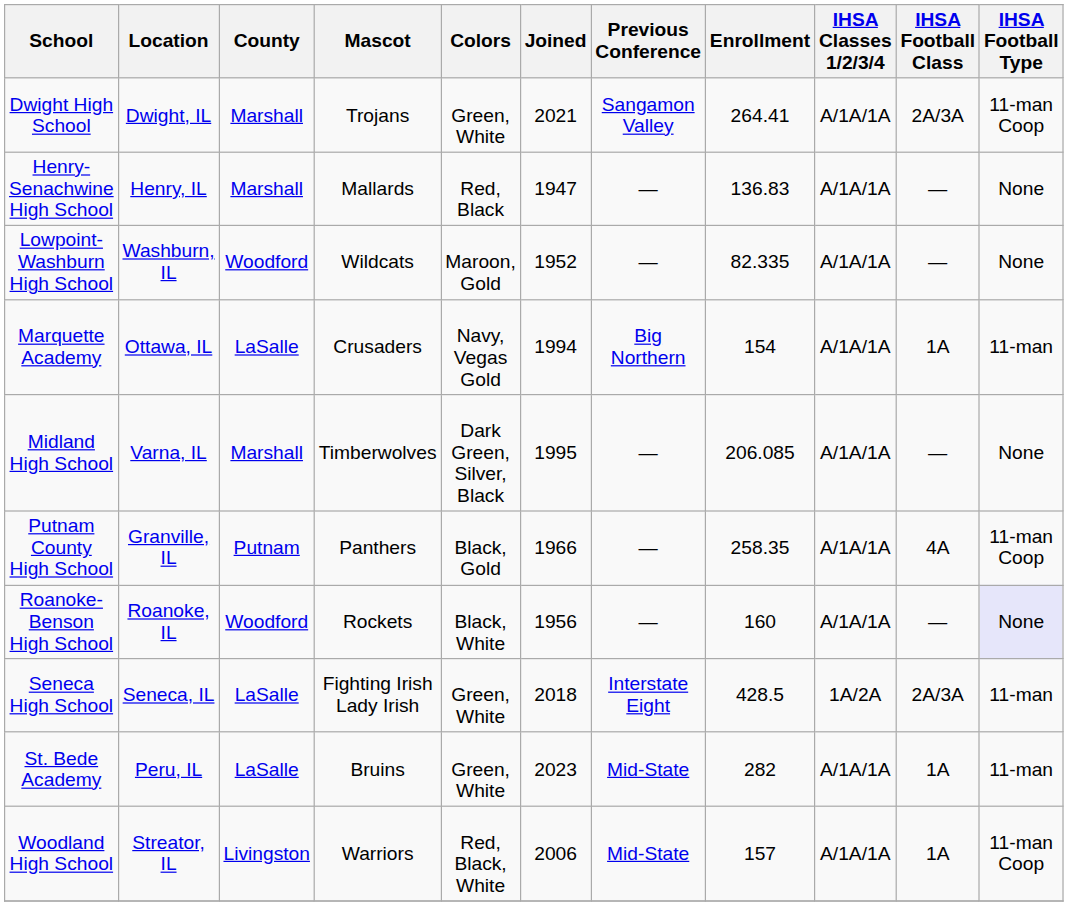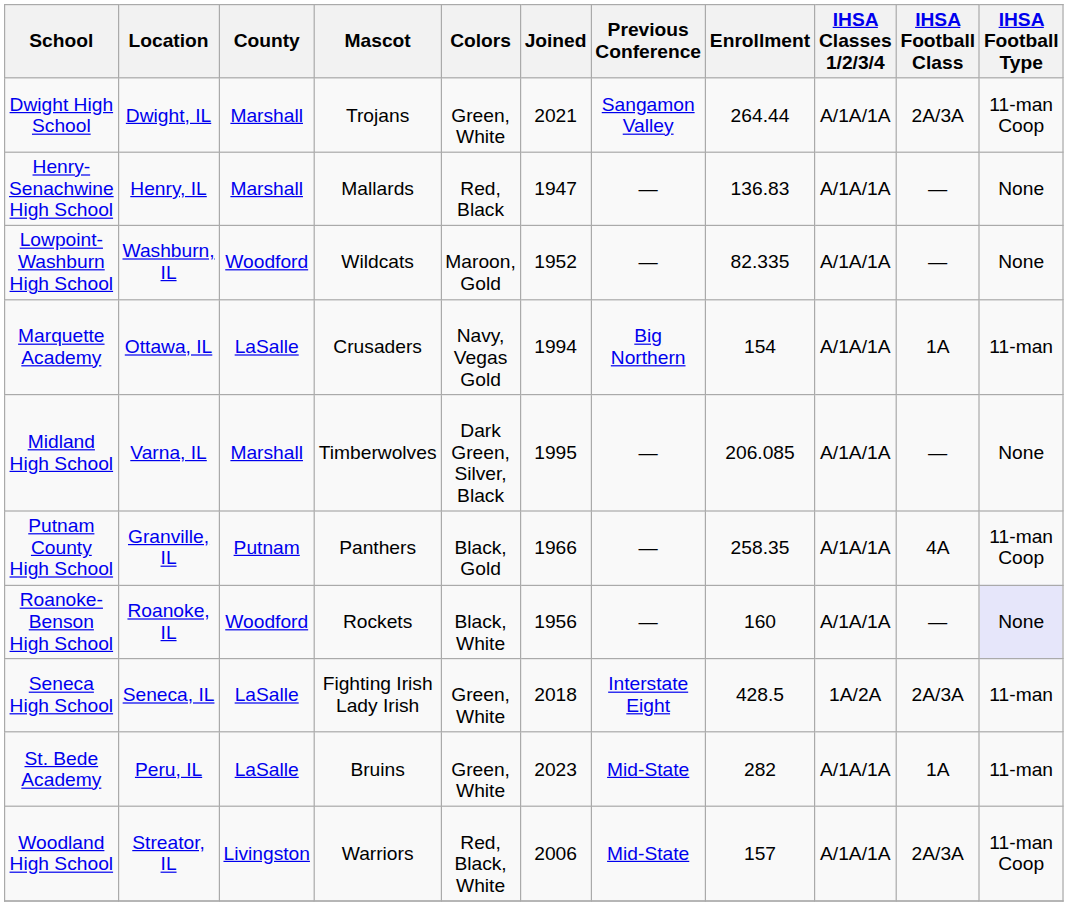 <table class="wikitable sortable" style="text-align:center;">
 <tr>
 <th>School</th>
 <th>Location</th>
 <th>County</th>
 <th>Mascot</th>
 <th>Colors</th>
 <th>Joined</th>
 <th>Previous Conference</th>
 <th>Enrollment</th>
 <th><a href='#'>IHSA</a> Classes 1/2/3/4</th>
 <th><a href='#'>IHSA</a> Football Class</th>
 <th><a href='#'>IHSA</a> Football<br>Type</th>
 </tr>
 <tr>
 <td><a href='#'>Dwight High School</a></td>
 <td><a href='#'>Dwight, IL</a></td>
 <td><a href='#'>Marshall</a></td>
 <td>Trojans</td>
 <td> <br>Green, White</td>
 <td>2021</td>
 <td><a href='#'>Sangamon Valley</a></td>
-<td>264.41</td>
+<td>264.44</td>
 <td>A/1A/1A</td>
 <td>2A/3A</td>
 <td>11-man<br>Coop</td>
 </tr>
 <tr>
 <td><a href='#'>Henry-Senachwine High School</a></td>
 <td><a href='#'>Henry, IL</a></td>
 <td><a href='#'>Marshall</a></td>
 <td>Mallards</td>
 <td> <br>Red, Black</td>
 <td>1947</td>
 <td>—</td>
 <td>136.83</td>
 <td>A/1A/1A</td>
 <td>—</td>
 <td>None</td>
 </tr>
 <tr>
 <td><a href='#'>Lowpoint-Washburn High School</a></td>
 <td><a href='#'>Washburn, IL</a></td>
 <td><a href='#'>Woodford</a></td>
 <td>Wildcats</td>
 <td> <br>Maroon, Gold</td>
 <td>1952</td>
 <td>—</td>
 <td>82.335</td>
 <td>A/1A/1A</td>
 <td>—</td>
 <td>None</td>
 </tr>
 <tr>
 <td><a href='#'>Marquette Academy</a></td>
 <td><a href='#'>Ottawa, IL</a></td>
 <td><a href='#'>LaSalle</a></td>
 <td>Crusaders</td>
 <td> <br>Navy, Vegas Gold</td>
 <td>1994</td>
 <td><a href='#'>Big Northern</a></td>
 <td>154</td>
 <td>A/1A/1A</td>
 <td>1A</td>
 <td>11-man</td>
 </tr>
 <tr>
 <td><a href='#'>Midland High School</a></td>
 <td><a href='#'>Varna, IL</a></td>
 <td><a href='#'>Marshall</a></td>
 <td>Timberwolves</td>
 <td>  <br>Dark Green, Silver, Black</td>
 <td>1995</td>
 <td>—</td>
 <td>206.085</td>
 <td>A/1A/1A</td>
 <td>—</td>
 <td>None</td>
 </tr>
 <tr>
 <td><a href='#'>Putnam County High School</a></td>
 <td><a href='#'>Granville, IL</a></td>
 <td><a href='#'>Putnam</a></td>
 <td>Panthers</td>
 <td> <br>Black, Gold</td>
 <td>1966</td>
 <td>—</td>
 <td>258.35</td>
 <td>A/1A/1A</td>
 <td>4A</td>
 <td>11-man<br>Coop</td>
 </tr>
 <tr>
 <td><a href='#'>Roanoke-Benson High School</a></td>
 <td><a href='#'>Roanoke, IL</a></td>
 <td><a href='#'>Woodford</a></td>
 <td>Rockets</td>
 <td> <br>Black, White</td>
 <td>1956</td>
 <td>—</td>
 <td>160</td>
 <td>A/1A/1A</td>
 <td>—</td>
 <td style="background: lavender;">None</td>
 </tr>
 <tr>
 <td><a href='#'>Seneca High School</a></td>
 <td><a href='#'>Seneca, IL</a></td>
 <td><a href='#'>LaSalle</a></td>
 <td>Fighting Irish<br>Lady Irish</td>
 <td> <br>Green, White</td>
 <td>2018</td>
 <td><a href='#'>Interstate Eight</a></td>
 <td>428.5</td>
 <td>1A/2A</td>
 <td>2A/3A</td>
 <td>11-man</td>
 </tr>
 <tr>
 <td><a href='#'>St. Bede Academy</a></td>
 <td><a href='#'>Peru, IL</a></td>
 <td><a href='#'>LaSalle</a></td>
 <td>Bruins</td>
 <td> <br>Green, White</td>
 <td>2023</td>
 <td><a href='#'>Mid-State</a></td>
 <td>282</td>
 <td>A/1A/1A</td>
 <td>1A</td>
 <td>11-man</td>
 </tr>
 <tr>
 <td><a href='#'>Woodland High School</a></td>
 <td><a href='#'>Streator, IL</a></td>
 <td><a href='#'>Livingston</a></td>
 <td>Warriors</td>
 <td>  <br>Red, Black, White</td>
 <td>2006</td>
 <td><a href='#'>Mid-State</a></td>
 <td>157</td>
 <td>A/1A/1A</td>
-<td>1A</td>
+<td>2A/3A</td>
 <td>11-man<br>Coop</td>
 </tr>
 <tr>
 </tr>
 </table>
